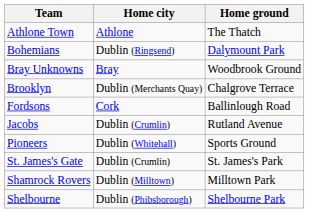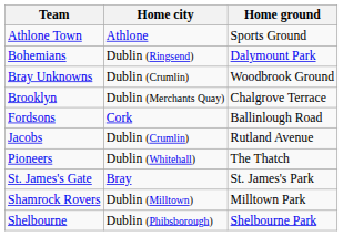 <table class="wikitable sortable">
 <tr>
 <th>Team</th>
 <th>Home city</th>
 <th>Home ground</th>
 </tr>
 <tr>
 <td><a href='#'>Athlone Town</a></td>
 <td><a href='#'>Athlone</a></td>
-<td>The Thatch</td>
+<td>Sports Ground</td>
 </tr>
 <tr>
 <td><a href='#'>Bohemians</a></td>
 <td>Dublin <small>(<a href='#'>Ringsend</a>)</small></td>
 <td><a href='#'>Dalymount Park</a></td>
 </tr>
 <tr>
 <td><a href='#'>Bray Unknowns</a></td>
-<td><a href='#'>Bray</a></td>
+<td>Dublin <small>(Crumlin)</small></td>
 <td>Woodbrook Ground</td>
 </tr>
 <tr>
 <td><a href='#'>Brooklyn</a></td>
 <td>Dublin <small>(Merchants Quay)</small></td>
 <td>Chalgrove Terrace</td>
 </tr>
 <tr>
 <td><a href='#'>Fordsons</a></td>
 <td><a href='#'>Cork</a></td>
 <td>Ballinlough Road</td>
 </tr>
 <tr>
 <td><a href='#'>Jacobs</a></td>
 <td>Dublin <small>(<a href='#'>Crumlin</a>)</small></td>
 <td>Rutland Avenue</td>
 </tr>
 <tr>
 <td><a href='#'>Pioneers</a></td>
 <td>Dublin <small>(<a href='#'>Whitehall</a>)</small></td>
-<td>Sports Ground</td>
+<td>The Thatch</td>
 </tr>
 <tr>
 <td><a href='#'>St. James's Gate</a></td>
-<td>Dublin <small>(Crumlin)</small></td>
+<td><a href='#'>Bray</a></td>
 <td>St. James's Park</td>
 </tr>
 <tr>
 <td><a href='#'>Shamrock Rovers</a></td>
 <td>Dublin <small>(<a href='#'>Milltown</a>)</small></td>
 <td>Milltown Park </td>
 </tr>
 <tr>
 <td><a href='#'>Shelbourne</a></td>
 <td>Dublin <small>(<a href='#'>Phibsborough</a>)</small></td>
 <td><a href='#'>Shelbourne Park</a></td>
 </tr>
 </table>
